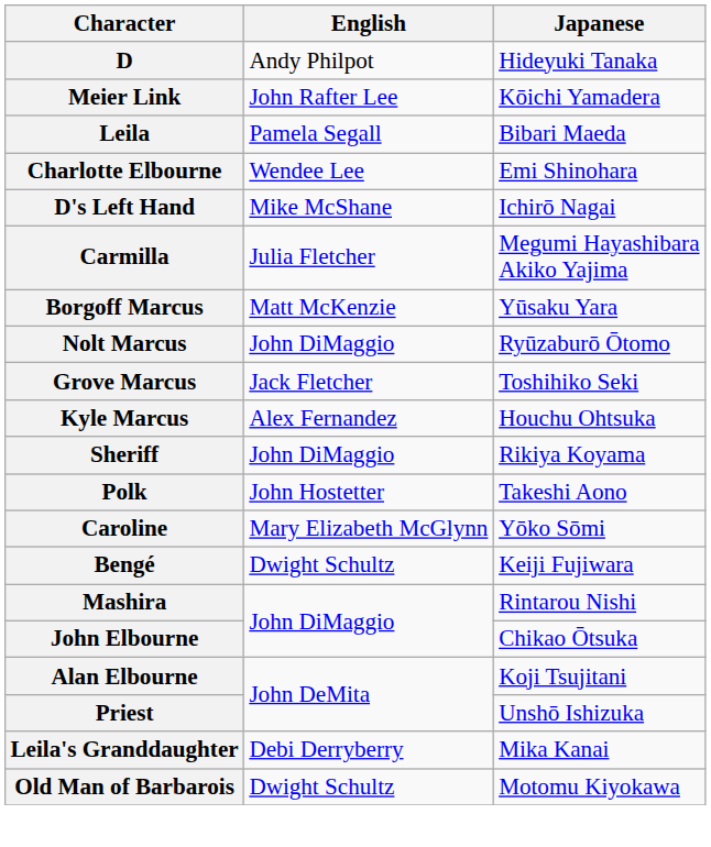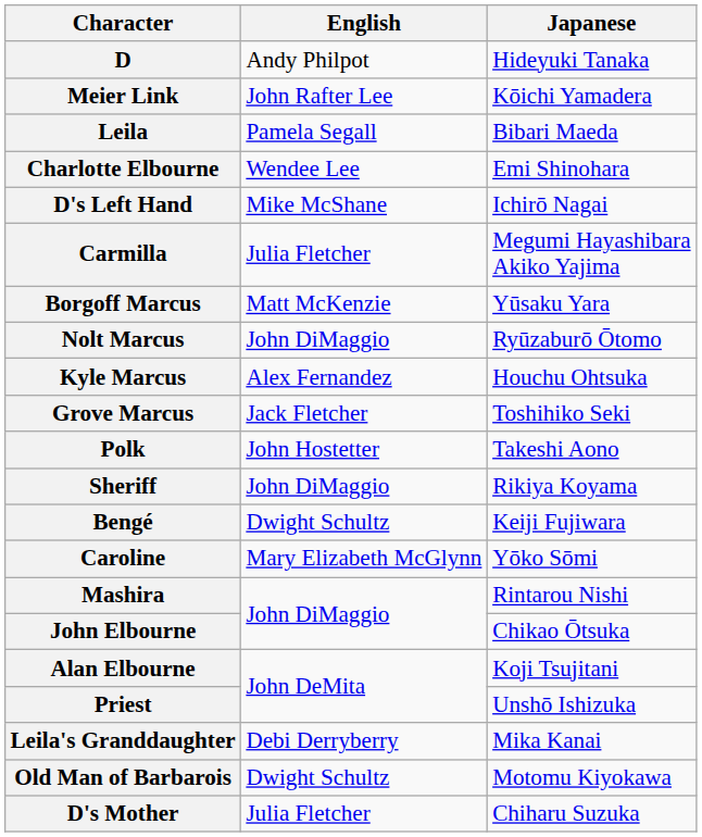 <table class="wikitable">
 <tr>
 <th>Character</th>
 <th>English</th>
 <th>Japanese</th>
 </tr>
 <tr>
 <th>D</th>
 <td>Andy Philpot</td>
 <td><a href='#'>Hideyuki Tanaka</a></td>
 </tr>
 <tr>
 <th>Meier Link</th>
 <td><a href='#'>John Rafter Lee</a></td>
 <td><a href='#'>Kōichi Yamadera</a></td>
 </tr>
 <tr>
 <th>Leila</th>
 <td><a href='#'>Pamela Segall</a></td>
 <td><a href='#'>Bibari Maeda</a></td>
 </tr>
 <tr>
 <th>Charlotte Elbourne</th>
 <td><a href='#'>Wendee Lee</a></td>
 <td><a href='#'>Emi Shinohara</a></td>
 </tr>
 <tr>
 <th>D's Left Hand</th>
 <td><a href='#'>Mike McShane</a></td>
 <td><a href='#'>Ichirō Nagai</a></td>
 </tr>
 <tr>
 <th>Carmilla</th>
 <td><a href='#'>Julia Fletcher</a></td>
 <td><a href='#'>Megumi Hayashibara</a><br><a href='#'>Akiko Yajima</a> <em></td>
 </tr>
 <tr>
 <th>Borgoff Marcus</th>
 <td><a href='#'>Matt McKenzie</a></td>
 <td><a href='#'>Yūsaku Yara</a></td>
 </tr>
 <tr>
 <th>Nolt Marcus</th>
 <td><a href='#'>John DiMaggio</a></td>
 <td><a href='#'>Ryūzaburō Ōtomo</a></td>
 </tr>
 <tr>
+<th>Kyle Marcus</th>
+<td><a href='#'>Alex Fernandez</a></td>
+<td><a href='#'>Houchu Ohtsuka</a></td>
+</tr>
+<tr>
 <th>Grove Marcus</th>
 <td><a href='#'>Jack Fletcher</a></td>
 <td><a href='#'>Toshihiko Seki</a></td>
 </tr>
 <tr>
-<th>Kyle Marcus</th>
-<td><a href='#'>Alex Fernandez</a></td>
-<td><a href='#'>Houchu Ohtsuka</a></td>
+<th>Polk</th>
+<td><a href='#'>John Hostetter</a></td>
+<td><a href='#'>Takeshi Aono</a></td>
 </tr>
 <tr>
 <th>Sheriff</th>
 <td><a href='#'>John DiMaggio</a></td>
 <td><a href='#'>Rikiya Koyama</a></td>
 </tr>
 <tr>
-<th>Polk</th>
-<td><a href='#'>John Hostetter</a></td>
-<td><a href='#'>Takeshi Aono</a></td>
+<th>Bengé</th>
+<td><a href='#'>Dwight Schultz</a></td>
+<td><a href='#'>Keiji Fujiwara</a></td>
 </tr>
 <tr>
 <th>Caroline</th>
 <td><a href='#'>Mary Elizabeth McGlynn</a></td>
 <td><a href='#'>Yōko Sōmi</a></td>
-</tr>
-<tr>
-<th>Bengé</th>
-<td><a href='#'>Dwight Schultz</a></td>
-<td><a href='#'>Keiji Fujiwara</a></td>
 </tr>
 <tr>
 <th>Mashira</th>
 <td rowspan="2"><a href='#'>John DiMaggio</a></td>
 <td><a href='#'>Rintarou Nishi</a></td>
 </tr>
 <tr>
 <th>John Elbourne</th>
 <td><a href='#'>Chikao Ōtsuka</a></td>
 </tr>
 <tr>
 <th>Alan Elbourne</th>
 <td rowspan="2"><a href='#'>John DeMita</a></td>
 <td><a href='#'>Koji Tsujitani</a></td>
 </tr>
 <tr>
 <th>Priest</th>
 <td><a href='#'>Unshō Ishizuka</a></td>
 </tr>
 <tr>
 <th>Leila's Granddaughter</th>
 <td><a href='#'>Debi Derryberry</a></td>
 <td><a href='#'>Mika Kanai</a></td>
 </tr>
 <tr>
 <th>Old Man of Barbarois</th>
 <td><a href='#'>Dwight Schultz</a></td>
 <td><a href='#'>Motomu Kiyokawa</a></td>
 </tr>
+<tr>
+<th>D's Mother</th>
+<td><a href='#'>Julia Fletcher</a></td>
+<td><a href='#'>Chiharu Suzuka</a></td>
+</tr>
 </table>
